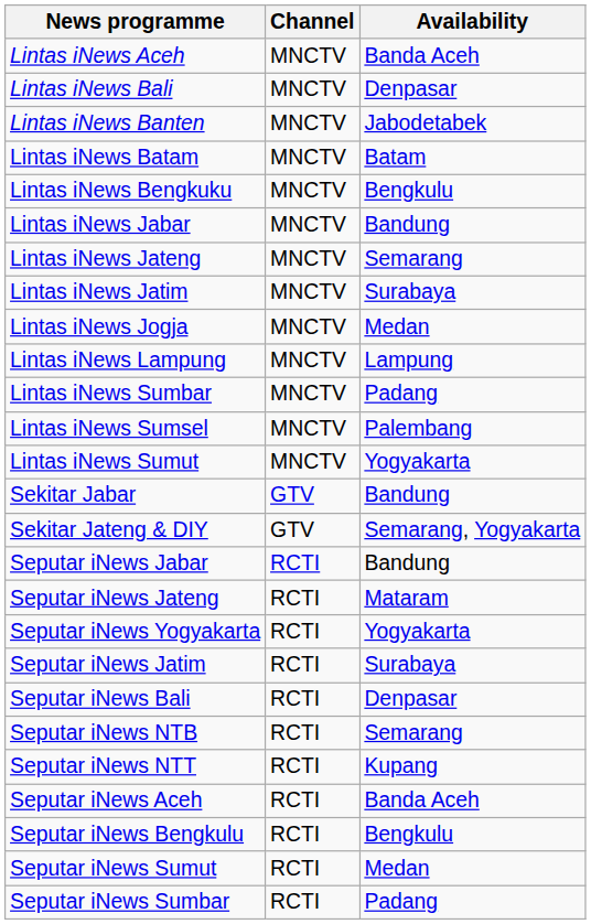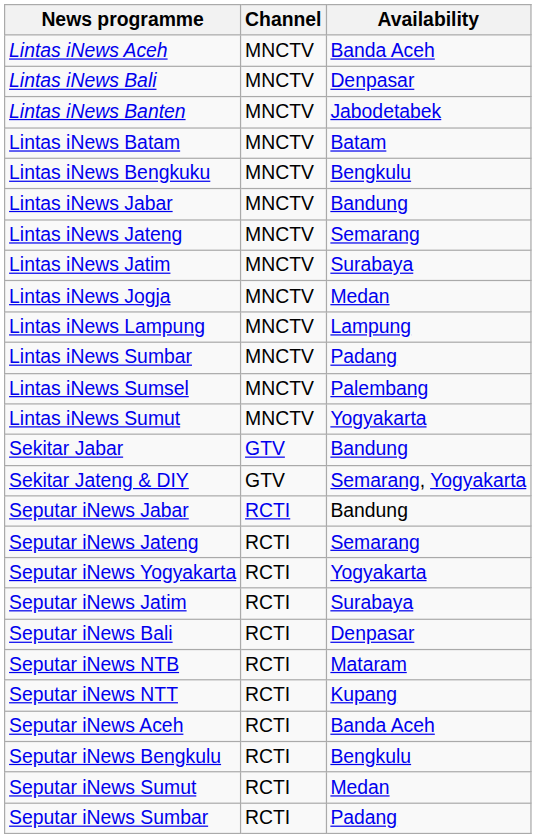 <table class="wikitable">
 <tr>
 <th>News programme</th>
 <th>Channel</th>
 <th>Availability</th>
 </tr>
 <tr>
 <td><em><a href='#'>Lintas iNews Aceh</a></em></td>
 <td>MNCTV</td>
 <td><a href='#'>Banda Aceh</a></td>
 </tr>
 <tr>
 <td><em><a href='#'>Lintas iNews Bali</a></em></td>
 <td>MNCTV</td>
 <td><a href='#'>Denpasar</a></td>
 </tr>
 <tr>
 <td><em><a href='#'>Lintas iNews Banten</a><strong></td>
 <td>MNCTV</td>
 <td><a href='#'>Jabodetabek</a></td>
 </tr>
 <tr>
 <td></em><a href='#'>Lintas iNews Batam</a><em></td>
 <td>MNCTV</td>
 <td><a href='#'>Batam</a></td>
 </tr>
 <tr>
 <td></em><a href='#'>Lintas iNews Bengkuku</a><em></td>
 <td>MNCTV</td>
 <td><a href='#'>Bengkulu</a></td>
 </tr>
 <tr>
 <td></em><a href='#'>Lintas iNews Jabar</a><em></td>
 <td>MNCTV</td>
 <td><a href='#'>Bandung</a></td>
 </tr>
 <tr>
 <td></em><a href='#'>Lintas iNews Jateng</a><em></td>
 <td>MNCTV</td>
 <td><a href='#'>Semarang</a></td>
 </tr>
 <tr>
 <td></em><a href='#'>Lintas iNews Jatim</a><em></td>
 <td>MNCTV</td>
 <td><a href='#'>Surabaya</a></td>
 </tr>
 <tr>
 <td></em><a href='#'>Lintas iNews Jogja</a><em></td>
 <td>MNCTV</td>
 <td><a href='#'>Medan</a></td>
 </tr>
 <tr>
 <td></em><a href='#'>Lintas iNews Lampung</a><em></td>
 <td>MNCTV</td>
 <td><a href='#'>Lampung</a></td>
 </tr>
 <tr>
 <td></em><a href='#'>Lintas iNews Sumbar</a><em></td>
 <td>MNCTV</td>
 <td><a href='#'>Padang</a></td>
 </tr>
 <tr>
 <td></em><a href='#'>Lintas iNews Sumsel</a><em></td>
 <td>MNCTV</td>
 <td><a href='#'>Palembang</a></td>
 </tr>
 <tr>
 <td></em><a href='#'>Lintas iNews Sumut</a><em></td>
 <td>MNCTV</td>
 <td><a href='#'>Yogyakarta</a></td>
 </tr>
 <tr>
 <td></em><a href='#'>Sekitar Jabar</a><em></td>
 <td><a href='#'>GTV</a></td>
 <td><a href='#'>Bandung</a></td>
 </tr>
 <tr>
 <td></em><a href='#'>Sekitar Jateng & DIY</a><em></td>
 <td>GTV</td>
 <td><a href='#'>Semarang</a>, <a href='#'>Yogyakarta</a></td>
 </tr>
 <tr>
 <td></em><a href='#'>Seputar iNews Jabar</a><em></td>
 <td><a href='#'>RCTI</a></td>
 <td>Bandung</td>
 </tr>
 <tr>
 <td></em><a href='#'>Seputar iNews Jateng</a><em></td>
 <td>RCTI</td>
-<td><a href='#'>Mataram</a></td>
+<td><a href='#'>Semarang</a></td>
 </tr>
 <tr>
 <td></em><a href='#'>Seputar iNews Yogyakarta</a><em></td>
 <td>RCTI</td>
 <td><a href='#'>Yogyakarta</a></td>
 </tr>
 <tr>
 <td></em><a href='#'>Seputar iNews Jatim</a><em></td>
 <td>RCTI</td>
 <td><a href='#'>Surabaya</a></td>
 </tr>
 <tr>
 <td></em><a href='#'>Seputar iNews Bali</a><em></td>
 <td>RCTI</td>
 <td><a href='#'>Denpasar</a></td>
 </tr>
 <tr>
 <td></em><a href='#'>Seputar iNews NTB</a><em></td>
 <td>RCTI</td>
-<td><a href='#'>Semarang</a></td>
+<td><a href='#'>Mataram</a></td>
 </tr>
 <tr>
 <td></em><a href='#'>Seputar iNews NTT</a><em></td>
 <td>RCTI</td>
 <td><a href='#'>Kupang</a></td>
 </tr>
 <tr>
 <td></em><a href='#'>Seputar iNews Aceh</a><em></td>
 <td>RCTI</td>
 <td><a href='#'>Banda Aceh</a></td>
 </tr>
 <tr>
 <td></em><a href='#'>Seputar iNews Bengkulu</a><em></td>
 <td>RCTI</td>
 <td><a href='#'>Bengkulu</a></td>
 </tr>
 <tr>
 <td></em><a href='#'>Seputar iNews Sumut</a><em></td>
 <td>RCTI</td>
 <td><a href='#'>Medan</a></td>
 </tr>
 <tr>
 <td></em><a href='#'>Seputar iNews Sumbar</a><em></td>
 <td>RCTI</td>
 <td><a href='#'>Padang</a></td>
 </tr>
 </table>
